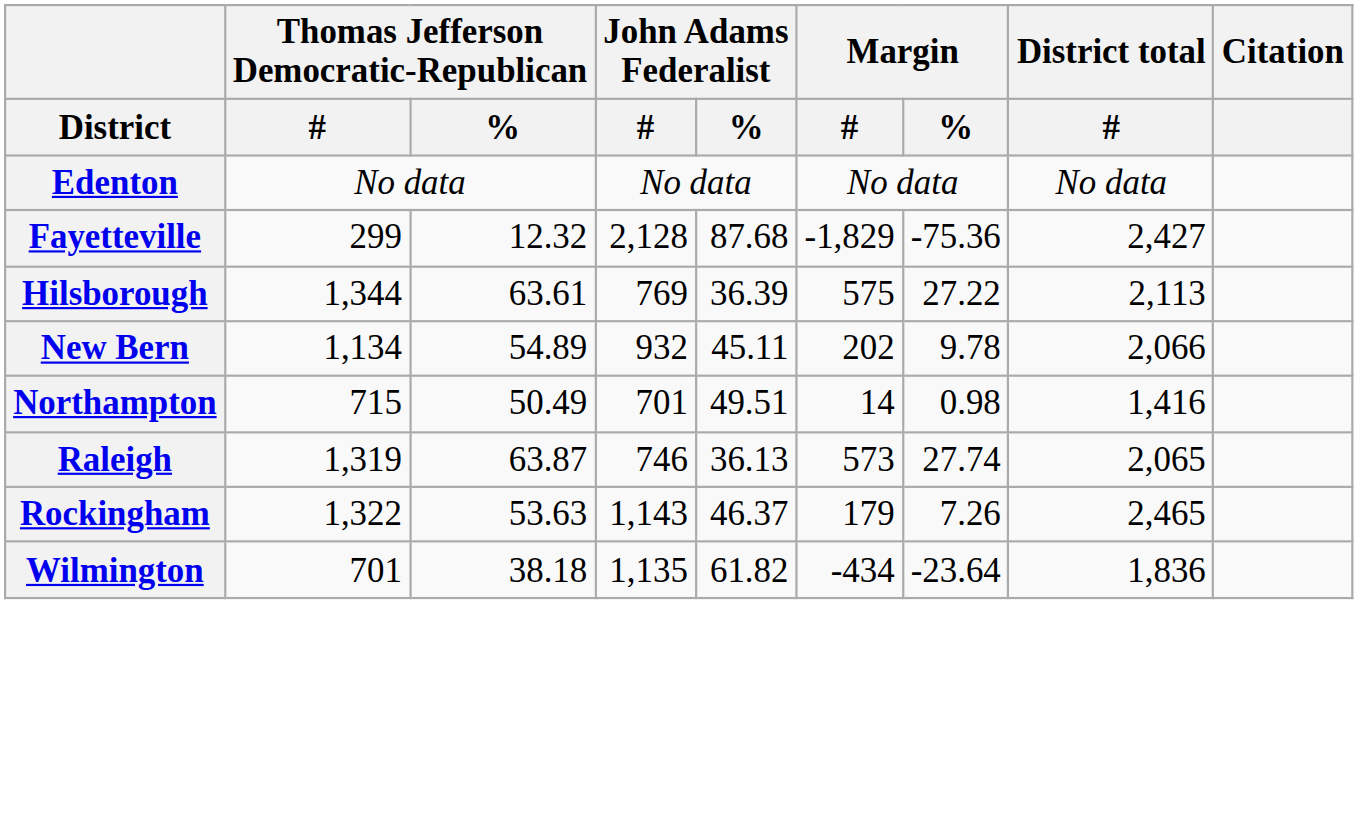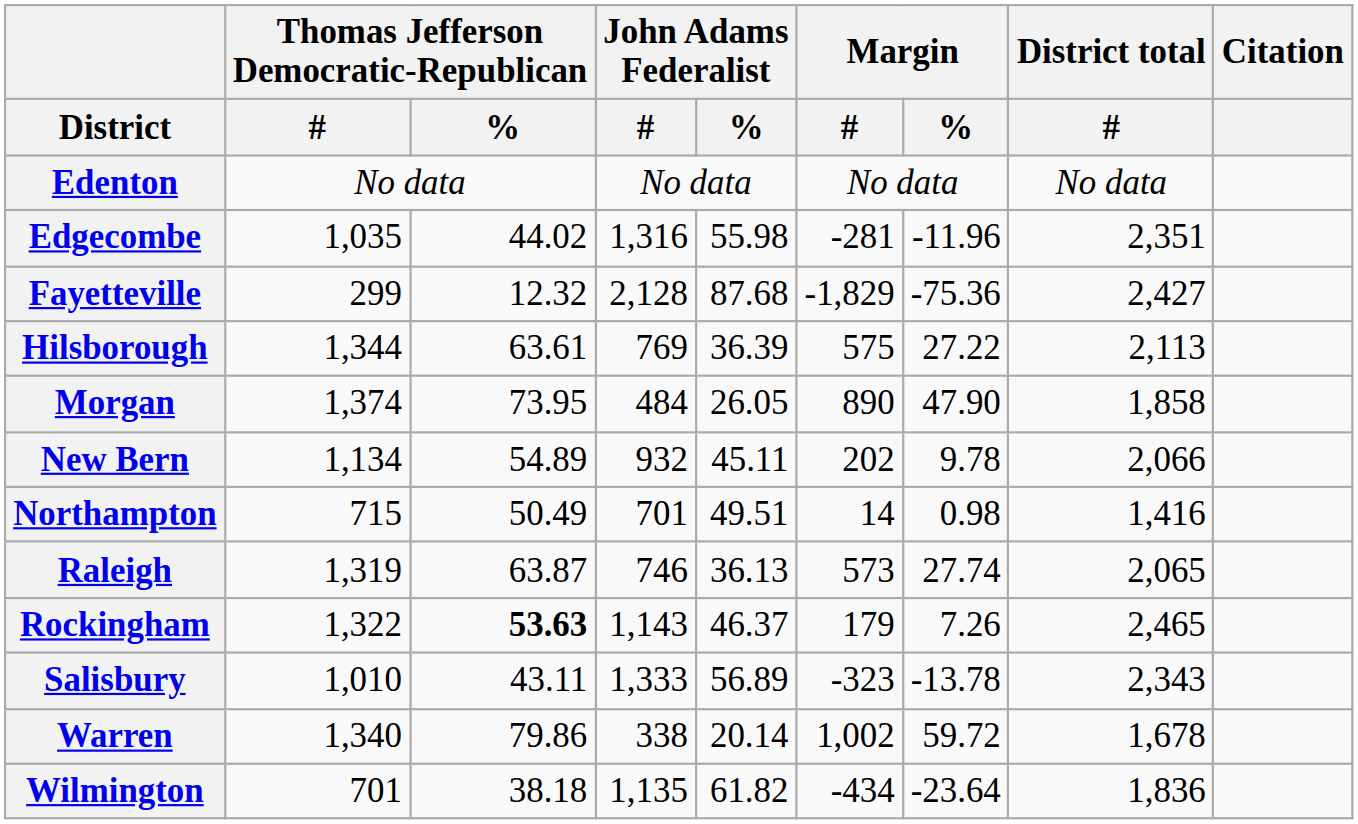 <table class="wikitable sortable" style="text-align:right">
 <tr>
 <th></th>
 <th colspan="2">Thomas Jefferson<br>Democratic-Republican</th>
 <th colspan="2">John Adams<br>Federalist</th>
 <th colspan="2">Margin</th>
 <th>District total</th>
 <th>Citation</th>
 </tr>
 <tr>
 <th>District</th>
 <th>#</th>
 <th>%</th>
 <th>#</th>
 <th>%</th>
 <th>#</th>
 <th>%</th>
 <th>#</th>
 <th></th>
 </tr>
 <tr>
 <th><a href='#'>Edenton</a></th>
 <td align="center" colspan="2"><em>No data</em></td>
 <td align="center" colspan="2"><em>No data</em></td>
 <td align="center" colspan="2"><em>No data</em></td>
 <td align="center"><em>No data</em></td>
 <td></td>
 </tr>
 <tr>
+<th><a href='#'>Edgecombe</a></th>
+<td>1,035</td>
+<td>44.02</td>
+<td>1,316</td>
+<td>55.98</td>
+<td>-281</td>
+<td>-11.96</td>
+<td>2,351</td>
+<td></td>
+</tr>
+<tr>
 <th><a href='#'>Fayetteville</a></th>
 <td>299</td>
 <td>12.32</td>
 <td>2,128</td>
 <td>87.68</td>
 <td>-1,829</td>
 <td>-75.36</td>
 <td>2,427</td>
 <td></td>
 </tr>
 <tr>
 <th><a href='#'>Hilsborough</a></th>
 <td>1,344</td>
 <td>63.61</td>
 <td>769</td>
 <td>36.39</td>
 <td>575</td>
 <td>27.22</td>
 <td>2,113</td>
+<td></td>
+</tr>
+<tr>
+<th><a href='#'>Morgan</a></th>
+<td>1,374</td>
+<td>73.95</td>
+<td>484</td>
+<td>26.05</td>
+<td>890</td>
+<td>47.90</td>
+<td>1,858</td>
 <td></td>
 </tr>
 <tr>
 <th><a href='#'>New Bern</a></th>
 <td>1,134</td>
 <td>54.89</td>
 <td>932</td>
 <td>45.11</td>
 <td>202</td>
 <td>9.78</td>
 <td>2,066</td>
 <td></td>
 </tr>
 <tr>
 <th><a href='#'>Northampton</a></th>
 <td>715</td>
 <td>50.49</td>
 <td>701</td>
 <td>49.51</td>
 <td>14</td>
 <td>0.98</td>
 <td>1,416</td>
 <td></td>
 </tr>
 <tr>
 <th><a href='#'>Raleigh</a></th>
 <td>1,319</td>
 <td>63.87</td>
 <td>746</td>
 <td>36.13</td>
 <td>573</td>
 <td>27.74</td>
 <td>2,065</td>
 <td></td>
 </tr>
 <tr>
 <th><a href='#'>Rockingham</a></th>
 <td>1,322</td>
-<td>53.63</td>
+<td><strong>53.63</strong></td>
 <td>1,143</td>
 <td>46.37</td>
 <td>179</td>
 <td>7.26</td>
 <td>2,465</td>
+<td></td>
+</tr>
+<tr>
+<th><a href='#'>Salisbury</a></th>
+<td>1,010</td>
+<td>43.11</td>
+<td>1,333</td>
+<td>56.89</td>
+<td>-323</td>
+<td>-13.78</td>
+<td>2,343</td>
+<td></td>
+</tr>
+<tr>
+<th><a href='#'>Warren</a></th>
+<td>1,340</td>
+<td>79.86</td>
+<td>338</td>
+<td>20.14</td>
+<td>1,002</td>
+<td>59.72</td>
+<td>1,678</td>
 <td></td>
 </tr>
 <tr>
 <th><a href='#'>Wilmington</a></th>
 <td>701</td>
 <td>38.18</td>
 <td>1,135</td>
 <td>61.82</td>
 <td>-434</td>
 <td>-23.64</td>
 <td>1,836</td>
 <td></td>
 </tr>
 </table>
